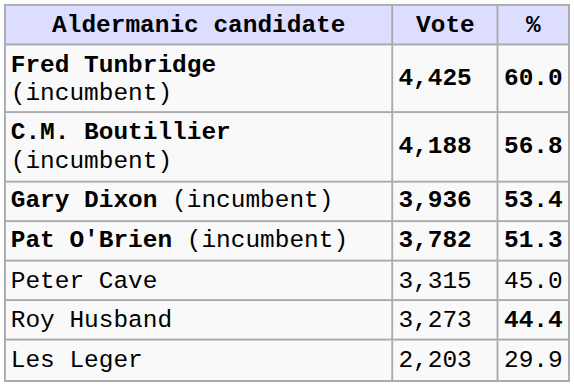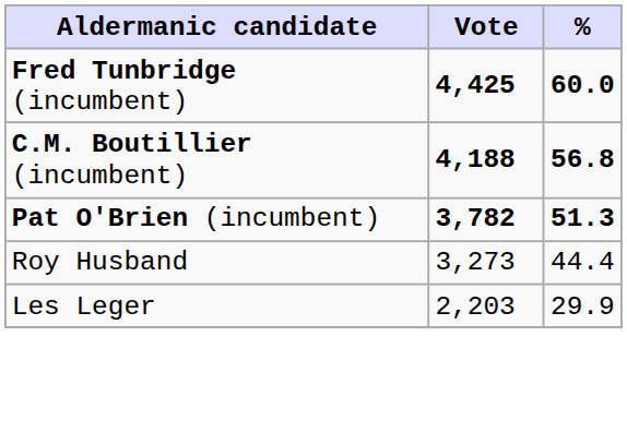 <table class="wikitable">
 <tr>
 <th style="background:#ddf;" width="200px">Aldermanic candidate</th>
 <th style="background:#ddf;" width="50px">Vote</th>
 <th style="background:#ddf;" width="30px">%</th>
 </tr>
 <tr>
 <td><strong>Fred Tunbridge</strong> (incumbent)</td>
 <td><strong>4,425</strong></td>
 <td><strong>60.0</strong></td>
 </tr>
 <tr>
 <td><strong>C.M. Boutillier</strong> (incumbent)</td>
 <td><strong>4,188</strong></td>
 <td><strong>56.8</strong></td>
 </tr>
 <tr>
-<td><strong>Gary Dixon</strong> (incumbent)</td>
-<td><strong>3,936</strong></td>
-<td><strong>53.4</strong></td>
-</tr>
-<tr>
 <td><strong>Pat O'Brien</strong> (incumbent)</td>
 <td><strong>3,782</strong></td>
 <td><strong>51.3</strong></td>
 </tr>
 <tr>
-<td>Peter Cave</td>
-<td>3,315</td>
-<td>45.0</td>
-</tr>
-<tr>
 <td>Roy Husband</td>
 <td>3,273</td>
-<td><strong>44.4</strong></td>
+<td>44.4</td>
 </tr>
 <tr>
 <td>Les Leger</td>
 <td>2,203</td>
 <td>29.9</td>
 </tr>
 <tr>
 </tr>
 </table>
